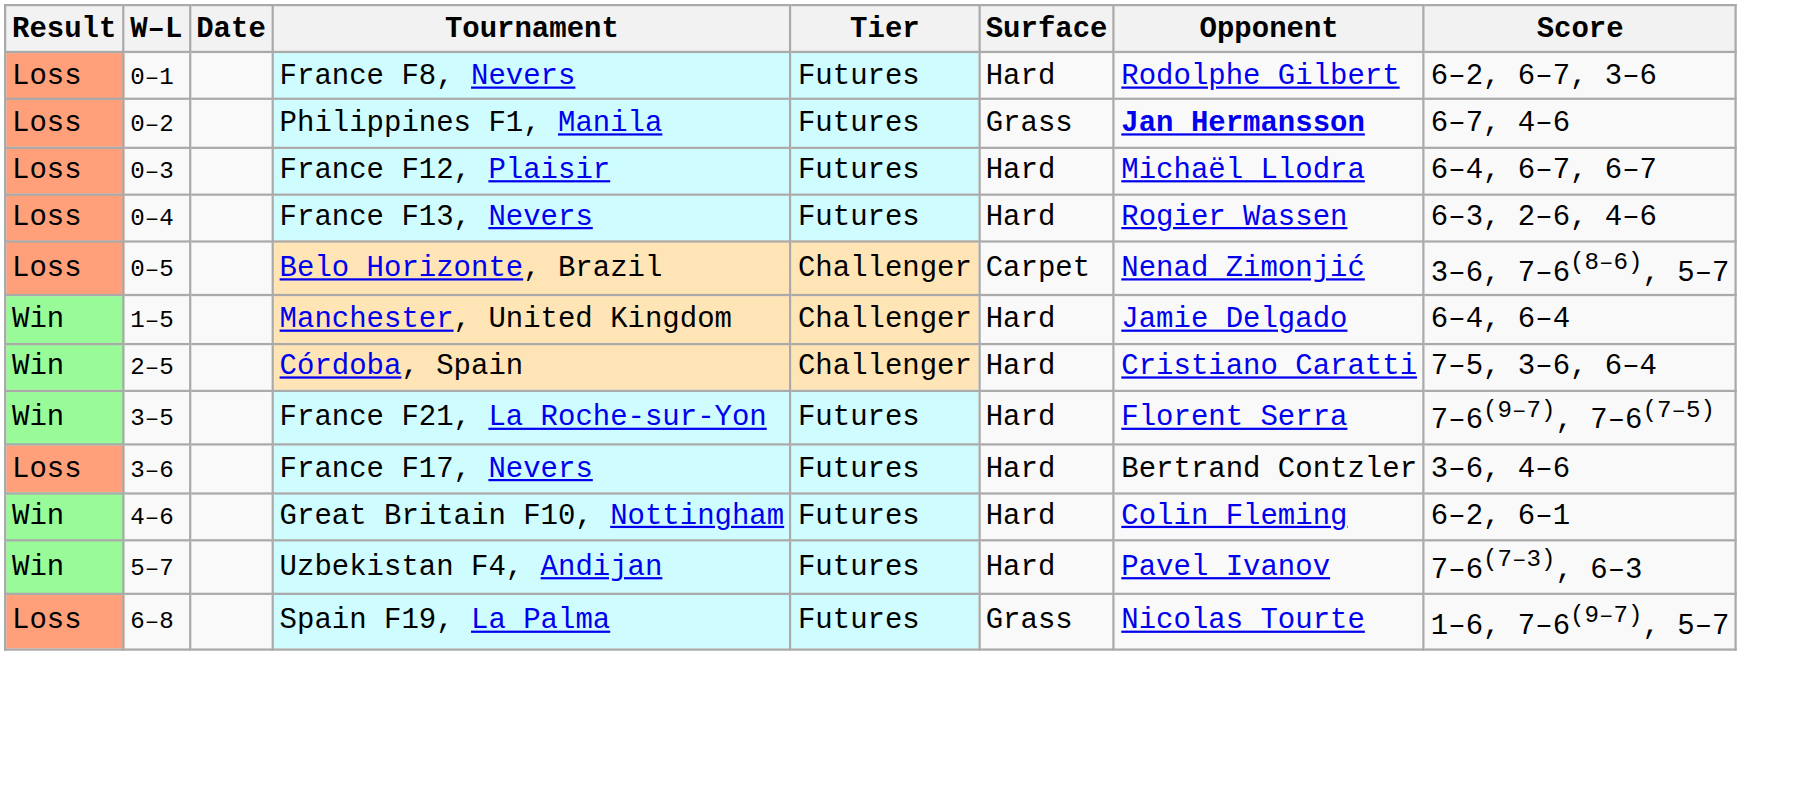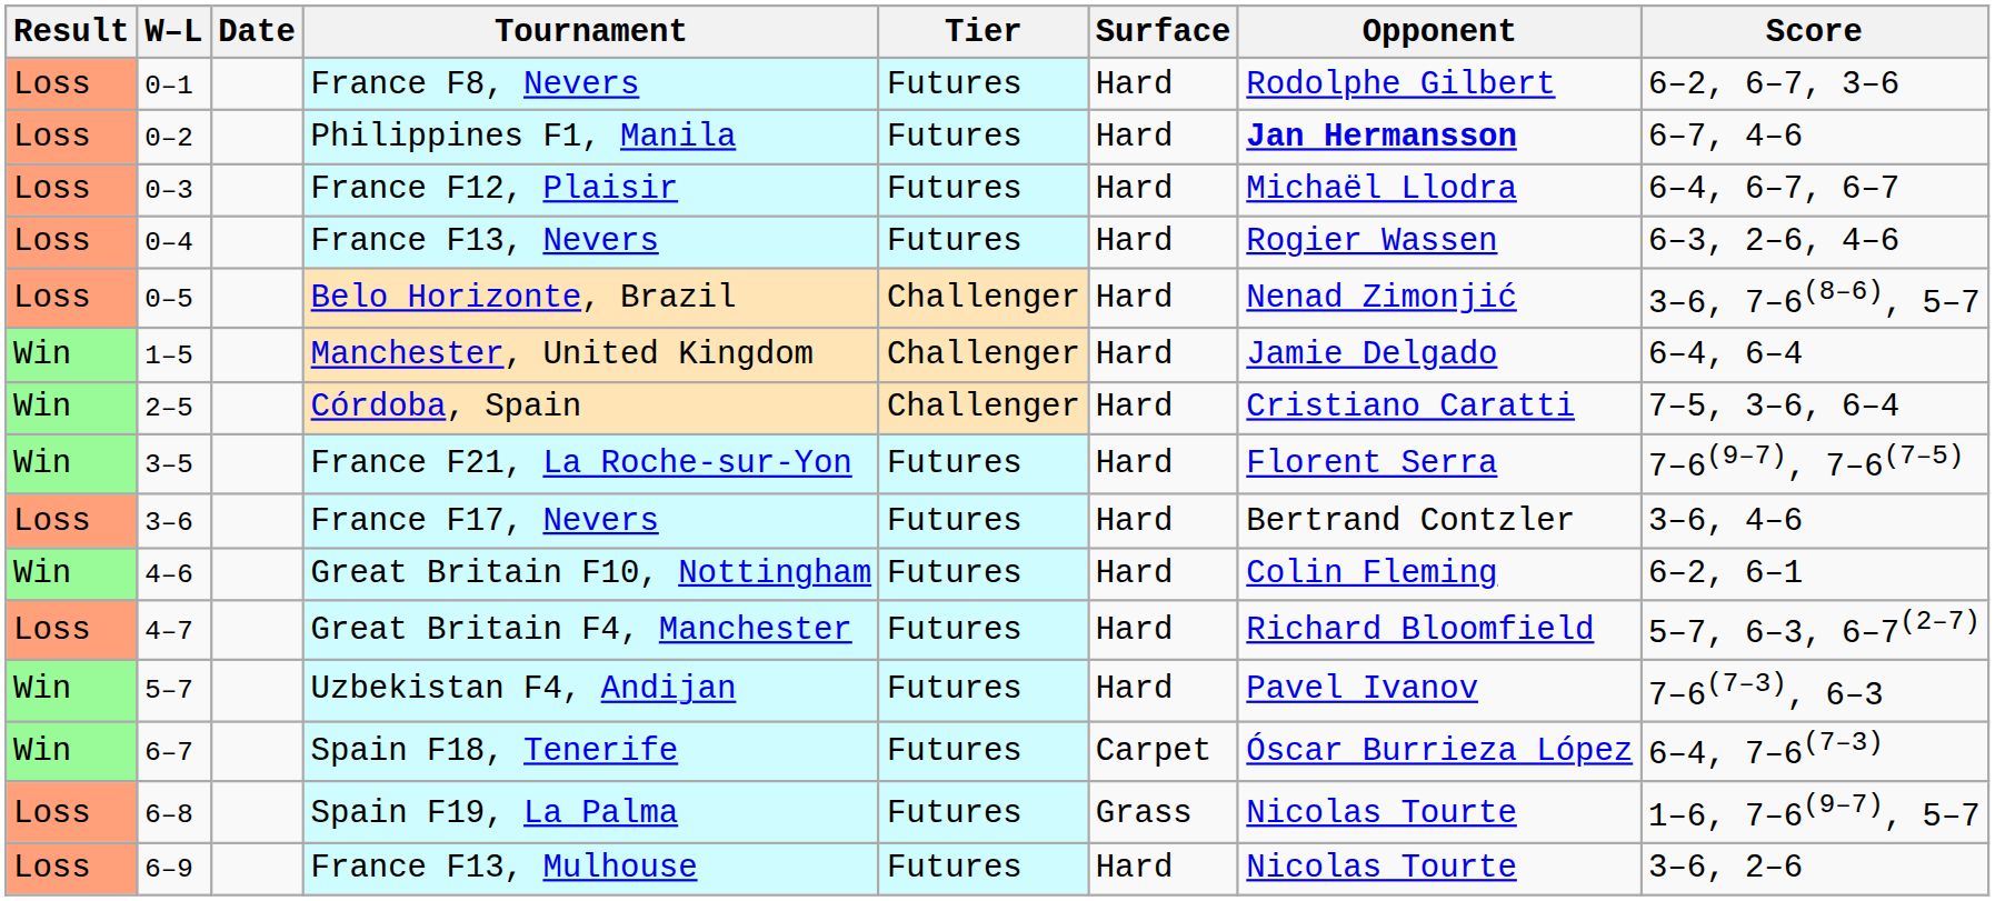 <table class="sortable wikitable">
 <tr>
 <th>Result</th>
 <th class="unsortable">W–L</th>
 <th>Date</th>
 <th>Tournament</th>
 <th>Tier</th>
 <th>Surface</th>
 <th>Opponent</th>
 <th class="unsortable">Score</th>
 </tr>
 <tr>
 <td style="background:#ffa07a;">Loss</td>
 <td><small>0–1</small></td>
 <td></td>
 <td style="background:#cffcff;">France F8, <a href='#'>Nevers</a></td>
 <td style="background:#cffcff;">Futures</td>
 <td>Hard</td>
 <td> <a href='#'>Rodolphe Gilbert</a></td>
 <td>6–2, 6–7, 3–6</td>
 </tr>
 <tr>
 <td style="background:#ffa07a;">Loss</td>
 <td><small>0–2</small></td>
 <td></td>
 <td style="background:#cffcff;">Philippines F1, <a href='#'>Manila</a></td>
 <td style="background:#cffcff;">Futures</td>
-<td>Grass</td>
+<td>Hard</td>
 <td><strong> <a href='#'>Jan Hermansson</a></strong></td>
 <td>6–7, 4–6</td>
 </tr>
 <tr>
 <td style="background:#ffa07a;">Loss</td>
 <td><small>0–3</small></td>
 <td></td>
 <td style="background:#cffcff;">France F12, <a href='#'>Plaisir</a></td>
 <td style="background:#cffcff;">Futures</td>
 <td>Hard</td>
 <td> <a href='#'>Michaël Llodra</a></td>
 <td>6–4, 6–7, 6–7</td>
 </tr>
 <tr>
 <td style="background:#ffa07a;">Loss</td>
 <td><small>0–4</small></td>
 <td></td>
 <td style="background:#cffcff;">France F13, <a href='#'>Nevers</a></td>
 <td style="background:#cffcff;">Futures</td>
 <td>Hard</td>
 <td> <a href='#'>Rogier Wassen</a></td>
 <td>6–3, 2–6, 4–6</td>
 </tr>
 <tr>
 <td style="background:#ffa07a;">Loss</td>
 <td><small>0–5</small></td>
 <td></td>
 <td style="background:moccasin;"><a href='#'>Belo Horizonte</a>, Brazil</td>
 <td style="background:moccasin;">Challenger</td>
-<td>Carpet</td>
+<td>Hard</td>
 <td> <a href='#'>Nenad Zimonjić</a></td>
 <td>3–6, 7–6<sup>(8–6)</sup>, 5–7</td>
 </tr>
 <tr>
 <td style="background:#98fb98;">Win</td>
 <td><small>1–5</small></td>
 <td></td>
 <td style="background:moccasin;"><a href='#'>Manchester</a>, United Kingdom</td>
 <td style="background:moccasin;">Challenger</td>
 <td>Hard</td>
 <td> <a href='#'>Jamie Delgado</a></td>
 <td>6–4, 6–4</td>
 </tr>
 <tr>
 <td style="background:#98fb98;">Win</td>
 <td><small>2–5</small></td>
 <td></td>
 <td style="background:moccasin;"><a href='#'>Córdoba</a>, Spain</td>
 <td style="background:moccasin;">Challenger</td>
 <td>Hard</td>
 <td> <a href='#'>Cristiano Caratti</a></td>
 <td>7–5, 3–6, 6–4</td>
 </tr>
 <tr>
 <td style="background:#98fb98;">Win</td>
 <td><small>3–5</small></td>
 <td></td>
 <td style="background:#cffcff;">France F21, <a href='#'>La Roche-sur-Yon</a></td>
 <td style="background:#cffcff;">Futures</td>
 <td>Hard</td>
 <td> <a href='#'>Florent Serra</a></td>
 <td>7–6<sup>(9–7)</sup>, 7–6<sup>(7–5)</sup></td>
 </tr>
 <tr>
 <td style="background:#ffa07a;">Loss</td>
 <td><small>3–6</small></td>
 <td></td>
 <td style="background:#cffcff;">France F17, <a href='#'>Nevers</a></td>
 <td style="background:#cffcff;">Futures</td>
 <td>Hard</td>
 <td> Bertrand Contzler</td>
 <td>3–6, 4–6</td>
 </tr>
 <tr>
 <td style="background:#98fb98;">Win</td>
 <td><small>4–6</small></td>
 <td></td>
 <td style="background:#cffcff;">Great Britain F10, <a href='#'>Nottingham</a></td>
 <td style="background:#cffcff;">Futures</td>
 <td>Hard</td>
 <td> <a href='#'>Colin Fleming</a></td>
 <td>6–2, 6–1</td>
 </tr>
 <tr>
+<td style="background:#ffa07a;">Loss</td>
+<td><small>4–7</small></td>
+<td></td>
+<td style="background:#cffcff;">Great Britain F4, <a href='#'>Manchester</a></td>
+<td style="background:#cffcff;">Futures</td>
+<td>Hard</td>
+<td> <a href='#'>Richard Bloomfield</a></td>
+<td>5–7, 6–3, 6–7<sup>(2–7)</sup></td>
+</tr>
+<tr>
 <td style="background:#98fb98;">Win</td>
 <td><small>5–7</small></td>
 <td></td>
 <td style="background:#cffcff;">Uzbekistan F4, <a href='#'>Andijan</a></td>
 <td style="background:#cffcff;">Futures</td>
 <td>Hard</td>
 <td> <a href='#'>Pavel Ivanov</a></td>
 <td>7–6<sup>(7–3)</sup>, 6–3</td>
+</tr>
+<tr>
+<td style="background:#98fb98;">Win</td>
+<td><small>6–7</small></td>
+<td></td>
+<td style="background:#cffcff;">Spain F18, <a href='#'>Tenerife</a></td>
+<td style="background:#cffcff;">Futures</td>
+<td>Carpet</td>
+<td> <a href='#'>Óscar Burrieza López</a></td>
+<td>6–4, 7–6<sup>(7–3)</sup></td>
 </tr>
 <tr>
 <td style="background:#ffa07a;">Loss</td>
 <td><small>6–8</small></td>
 <td></td>
 <td style="background:#cffcff;">Spain F19, <a href='#'>La Palma</a></td>
 <td style="background:#cffcff;">Futures</td>
 <td>Grass</td>
 <td> <a href='#'>Nicolas Tourte</a></td>
 <td>1–6, 7–6<sup>(9–7)</sup>, 5–7</td>
 </tr>
+<tr>
+<td style="background:#ffa07a;">Loss</td>
+<td><small>6–9</small></td>
+<td></td>
+<td style="background:#cffcff;">France F13, <a href='#'>Mulhouse</a></td>
+<td style="background:#cffcff;">Futures</td>
+<td>Hard</td>
+<td> <a href='#'>Nicolas Tourte</a></td>
+<td>3–6, 2–6</td>
+</tr>
 </table>
